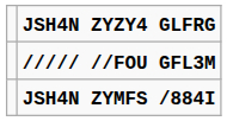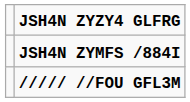 <table class="wikitable" | border=1  style="margin: 1em auto 1em auto">
 <tr>
 <td align="center"></td>
 <td><strong><code>JSH4N ZYZY4 GLFRG</code></strong></td>
 </tr>
 <tr>
 <td align="center"></td>
-<td><strong><code>///// //FOU GFL3M</code></strong></td>
+<td><strong><code>JSH4N ZYMFS /884I</code></strong></td>
 </tr>
 <tr>
 <td align="center"></td>
-<td><strong><code>JSH4N ZYMFS /884I</code></strong></td>
+<td><strong><code>///// //FOU GFL3M</code></strong></td>
 </tr>
 </table>
